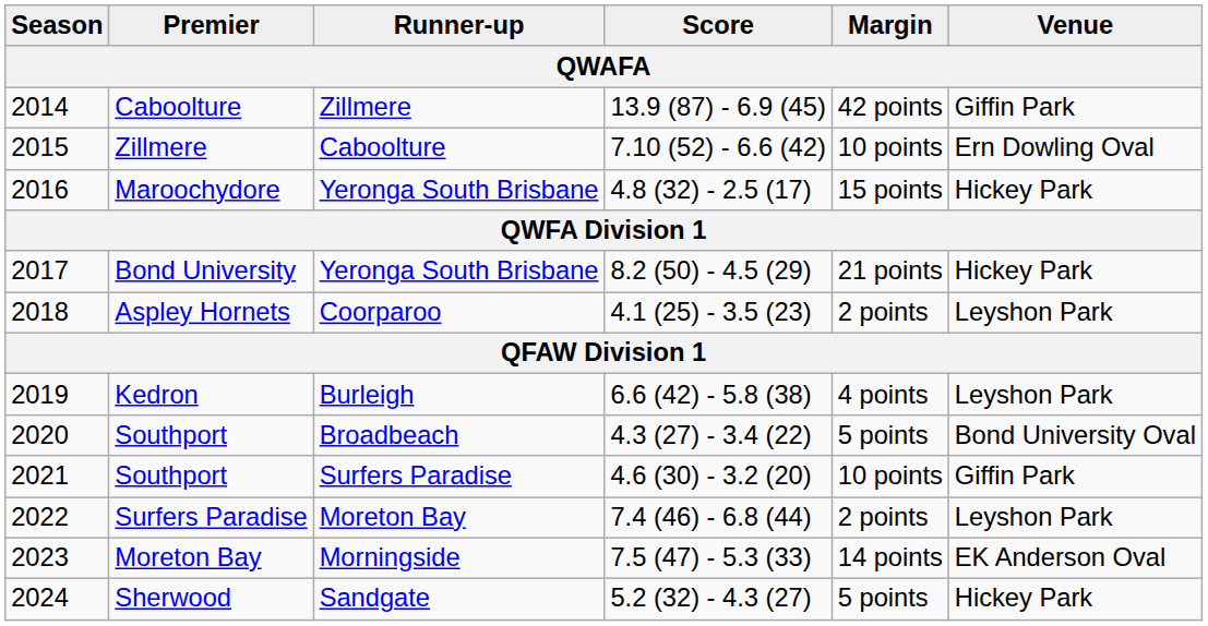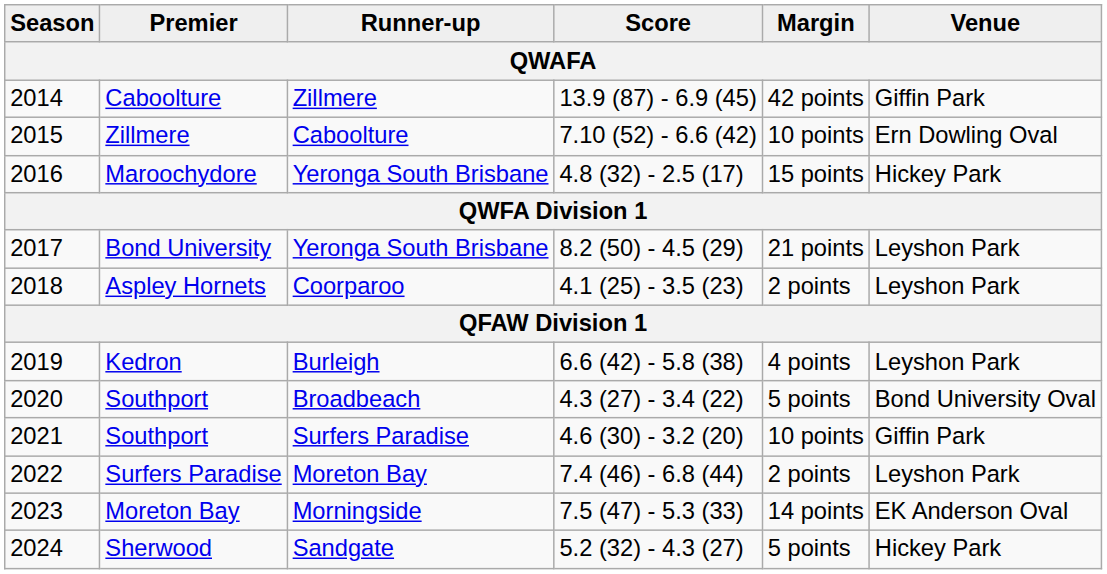 <table class="wikitable">
 <tr bgcolor=#efefef>
 <td align="center"><strong>Season</strong></td>
 <td align="center"><strong>Premier</strong></td>
 <td align="center"><strong>Runner-up</strong></td>
 <td align="center"><strong>Score</strong></td>
 <td align="center"><strong>Margin</strong></td>
 <td align="center"><strong>Venue</strong></td>
 </tr>
 <tr>
 <th colspan="6">QWAFA</th>
 </tr>
 <tr>
 <td>2014</td>
 <td><a href='#'>Caboolture</a></td>
 <td><a href='#'>Zillmere</a></td>
 <td>13.9 (87) - 6.9 (45)</td>
 <td>42 points</td>
 <td>Giffin Park</td>
 </tr>
 <tr>
 <td>2015</td>
 <td><a href='#'>Zillmere</a></td>
 <td><a href='#'>Caboolture</a></td>
 <td>7.10 (52) - 6.6 (42)</td>
 <td>10 points</td>
 <td>Ern Dowling Oval</td>
 </tr>
 <tr>
 <td>2016</td>
 <td><a href='#'>Maroochydore</a></td>
 <td><a href='#'>Yeronga South Brisbane</a></td>
 <td>4.8 (32) - 2.5 (17)</td>
 <td>15 points</td>
 <td>Hickey Park</td>
 </tr>
 <tr>
 <th colspan="6">QWFA Division 1</th>
 </tr>
 <tr>
 <td>2017</td>
 <td><a href='#'>Bond University</a></td>
 <td><a href='#'>Yeronga South Brisbane</a></td>
 <td>8.2 (50) - 4.5 (29)</td>
 <td>21 points</td>
-<td>Hickey Park</td>
+<td>Leyshon Park</td>
 </tr>
 <tr>
 <td>2018</td>
 <td><a href='#'>Aspley Hornets</a></td>
 <td><a href='#'>Coorparoo</a></td>
 <td>4.1 (25) - 3.5 (23)</td>
 <td>2 points</td>
 <td>Leyshon Park</td>
 </tr>
 <tr>
 <th colspan="6">QFAW Division 1</th>
 </tr>
 <tr>
 <td>2019</td>
 <td><a href='#'>Kedron</a></td>
 <td><a href='#'>Burleigh</a></td>
 <td>6.6 (42) - 5.8 (38)</td>
 <td>4 points</td>
 <td>Leyshon Park</td>
 </tr>
 <tr>
 <td>2020</td>
 <td><a href='#'>Southport</a></td>
 <td><a href='#'>Broadbeach</a></td>
 <td>4.3 (27) - 3.4 (22)</td>
 <td>5 points</td>
 <td>Bond University Oval</td>
 </tr>
 <tr>
 <td>2021</td>
 <td><a href='#'>Southport</a></td>
 <td><a href='#'>Surfers Paradise</a></td>
 <td>4.6 (30) - 3.2 (20)</td>
 <td>10 points</td>
 <td>Giffin Park</td>
 </tr>
 <tr>
 <td>2022</td>
 <td><a href='#'>Surfers Paradise</a></td>
 <td><a href='#'>Moreton Bay</a></td>
 <td>7.4 (46) - 6.8 (44)</td>
 <td>2 points</td>
 <td>Leyshon Park</td>
 </tr>
 <tr>
 <td>2023</td>
 <td><a href='#'>Moreton Bay</a></td>
 <td><a href='#'>Morningside</a></td>
 <td>7.5 (47) - 5.3 (33)</td>
 <td>14 points</td>
 <td>EK Anderson Oval</td>
 </tr>
 <tr>
 <td>2024</td>
 <td><a href='#'>Sherwood</a></td>
 <td><a href='#'>Sandgate</a></td>
 <td>5.2 (32) - 4.3 (27)</td>
 <td>5 points</td>
 <td>Hickey Park</td>
 </tr>
 </table>
